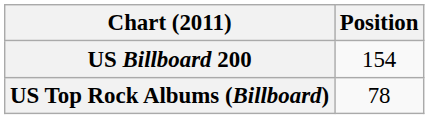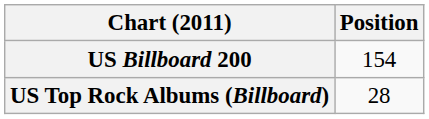 <table class="wikitable sortable plainrowheaders" style="text-align:center">
 <tr>
 <th scope="col">Chart (2011)</th>
 <th scope="col">Position</th>
 </tr>
 <tr>
 <th scope="row">US <em>Billboard</em> 200</th>
 <td>154</td>
 </tr>
 <tr>
 <th scope="row">US Top Rock Albums (<em>Billboard</em>)</th>
-<td>78</td>
+<td>28</td>
 </tr>
 </table>
